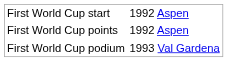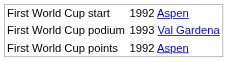 <table cellspacing="0" cellpadding="3" style="border:1px solid #AAAAAA;font-size:90%">
 <tr align="left">
 <td>First World Cup start</td>
 <td> 1992 <a href='#'>Aspen</a></td>
 </tr>
 <tr align="left">
+<td>First World Cup podium</td>
+<td> 1993 <a href='#'>Val Gardena</a></td>
+</tr>
+<tr align="left">
 <td>First World Cup points</td>
 <td> 1992 <a href='#'>Aspen</a></td>
 </tr>
-<tr align="left">
-<td>First World Cup podium</td>
-<td> 1993 <a href='#'>Val Gardena</a></td>
-</tr>
 </table>
